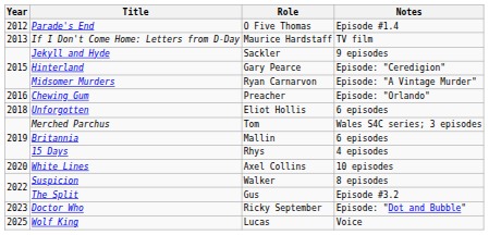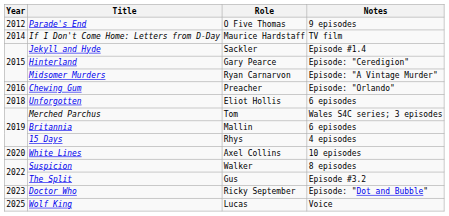 <table class=" wikitable unsortable">
 <tr>
 <th>Year</th>
 <th>Title</th>
 <th>Role</th>
 <th class="unsortable">Notes</th>
 </tr>
 <tr>
 <td>2012</td>
 <td><em><a href='#'>Parade's End</a></em></td>
 <td>O Five Thomas</td>
-<td>Episode #1.4</td>
+<td>9 episodes</td>
 </tr>
 <tr>
-<td>2013</td>
+<td>2014</td>
 <td><em>If I Don't Come Home: Letters from D-Day</em></td>
 <td>Maurice Hardstaff</td>
 <td>TV film</td>
 </tr>
 <tr>
 <td rowspan="3">2015</td>
 <td><em><a href='#'>Jekyll and Hyde</a></em></td>
 <td>Sackler</td>
-<td>9 episodes</td>
+<td>Episode #1.4</td>
 </tr>
 <tr>
 <td><em><a href='#'>Hinterland</a></em></td>
 <td>Gary Pearce</td>
 <td>Episode: "Ceredigion"</td>
 </tr>
 <tr>
 <td><em><a href='#'>Midsomer Murders</a></em></td>
 <td>Ryan Carnarvon</td>
 <td>Episode: "A Vintage Murder"</td>
 </tr>
 <tr>
 <td>2016</td>
 <td><em><a href='#'>Chewing Gum</a></em></td>
 <td>Preacher</td>
 <td>Episode: "Orlando"</td>
 </tr>
 <tr>
 <td>2018</td>
 <td><em><a href='#'>Unforgotten</a></em></td>
 <td>Eliot Hollis</td>
 <td>6 episodes</td>
 </tr>
 <tr>
 <td rowspan="3">2019</td>
 <td><em>Merched Parchus</em></td>
 <td>Tom</td>
 <td>Wales S4C series; 3 episodes</td>
 </tr>
 <tr>
 <td><em><a href='#'>Britannia</a></em></td>
 <td>Mallin</td>
 <td>6 episodes</td>
 </tr>
 <tr>
 <td><em><a href='#'>15 Days</a></em></td>
 <td>Rhys</td>
 <td>4 episodes</td>
 </tr>
 <tr>
 <td>2020</td>
 <td><em><a href='#'>White Lines</a></em></td>
 <td>Axel Collins</td>
 <td>10 episodes</td>
 </tr>
 <tr>
 <td rowspan="2">2022</td>
 <td><em><a href='#'>Suspicion</a></em></td>
 <td>Walker</td>
 <td>8 episodes</td>
 </tr>
 <tr>
 <td><em><a href='#'>The Split</a></em></td>
 <td>Gus</td>
 <td>Episode #3.2</td>
 </tr>
 <tr>
 <td>2023</td>
 <td><em><a href='#'>Doctor Who</a></em></td>
 <td>Ricky September</td>
 <td>Episode: "<a href='#'>Dot and Bubble</a>"</td>
 </tr>
 <tr>
 <td>2025</td>
 <td><em><a href='#'>Wolf King</a></em></td>
 <td>Lucas</td>
 <td>Voice</td>
 </tr>
 </table>
